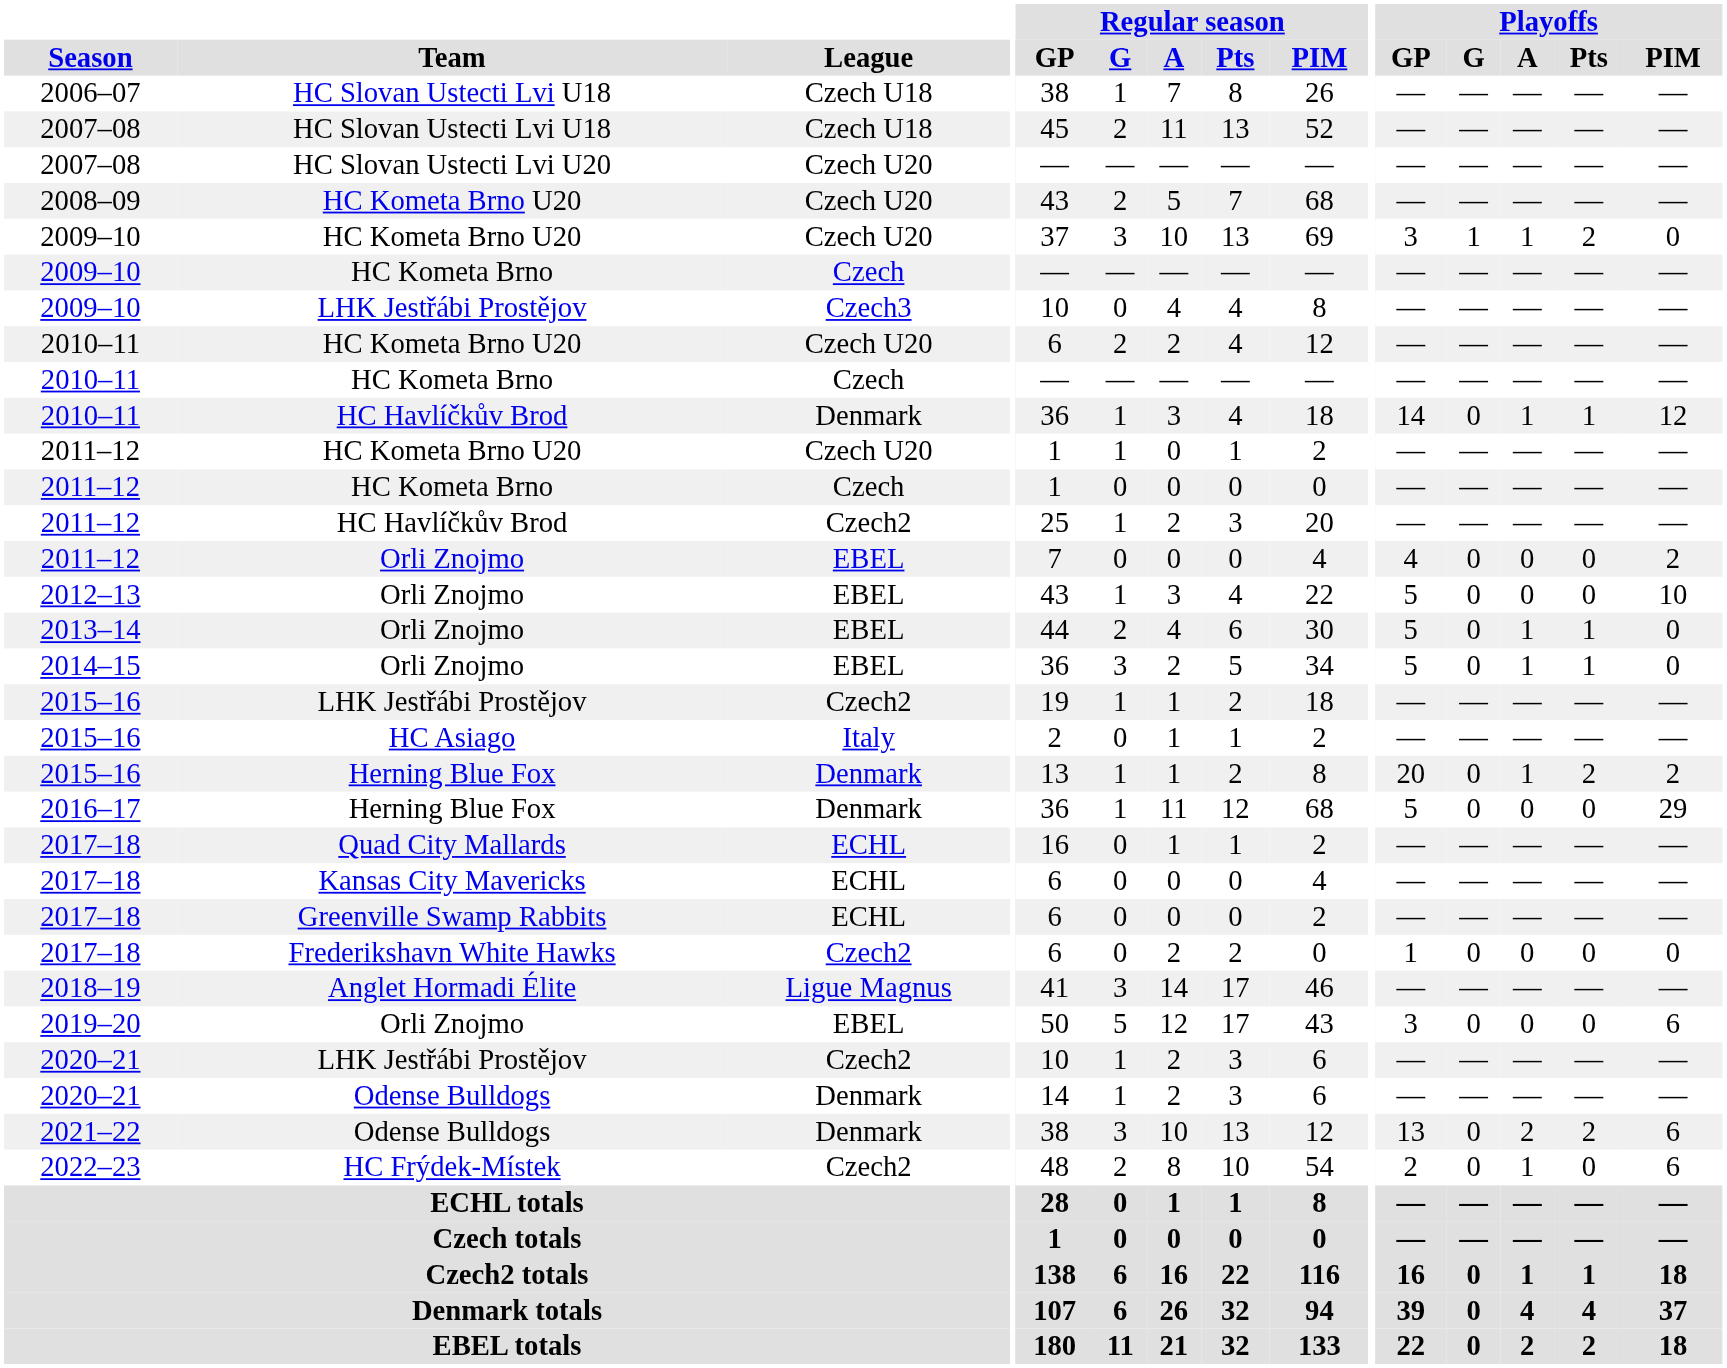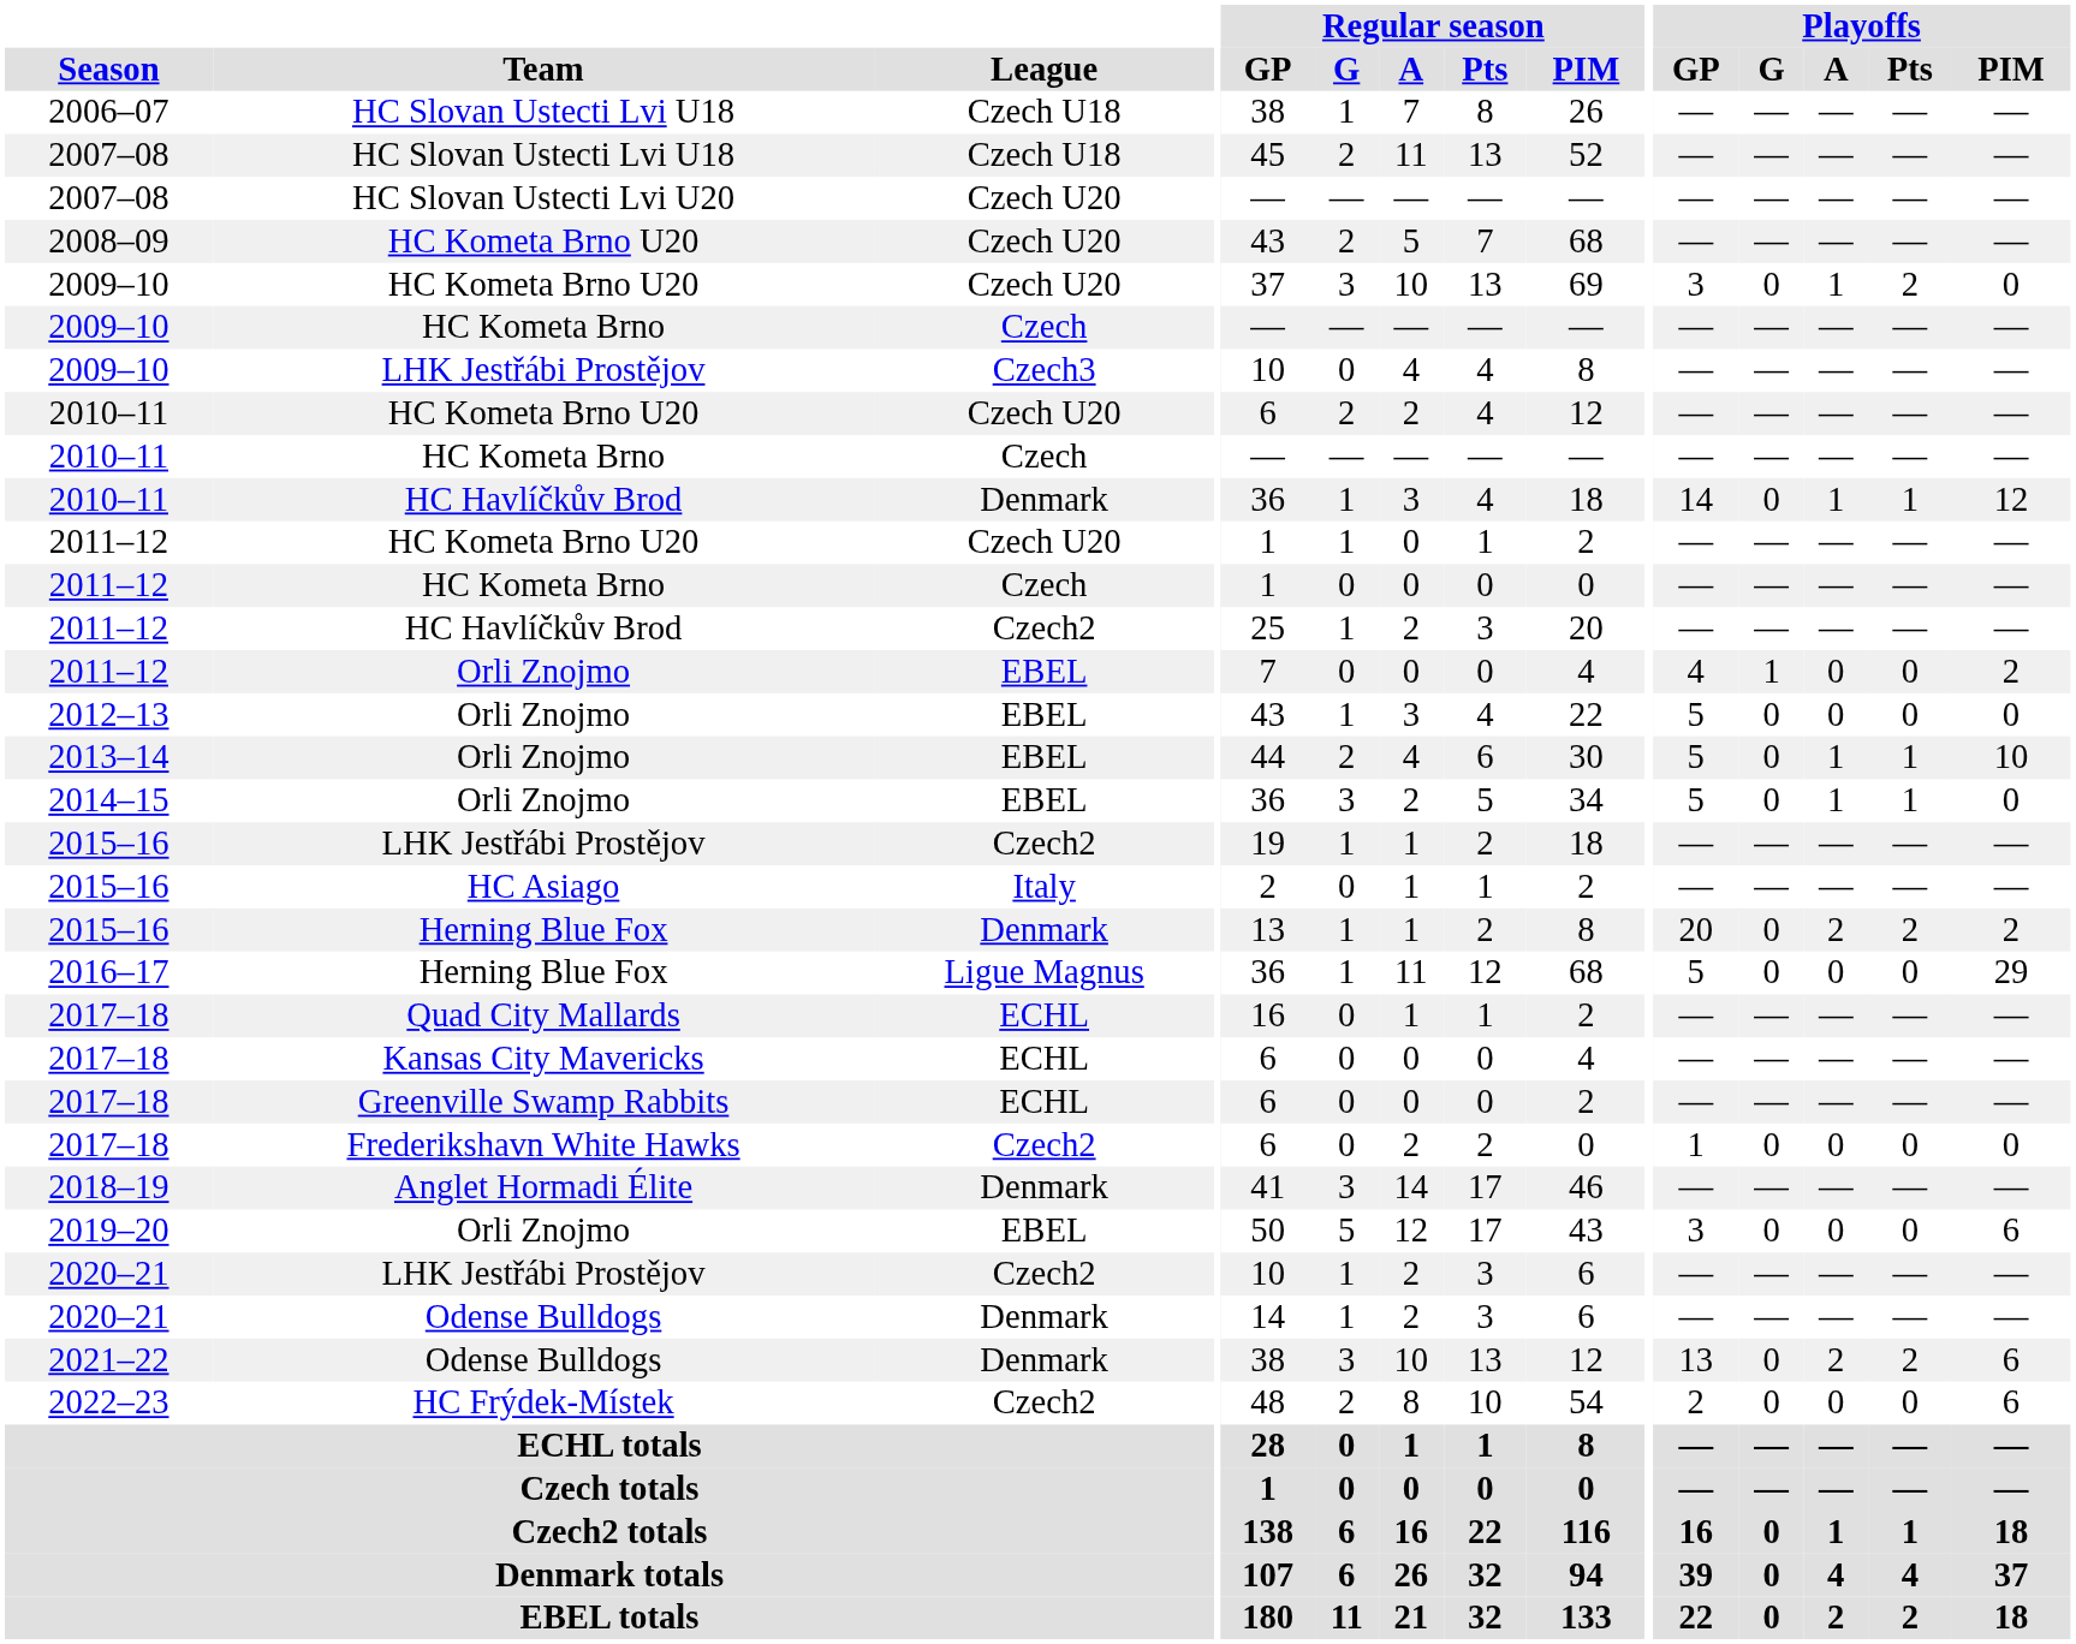 <table border="0" cellpadding="1" cellspacing="0" style="text-align:center; width:60em">
 <tr bgcolor="#e0e0e0">
 <th colspan="3" bgcolor="#ffffff"></th>
 <th rowspan="99" bgcolor="#ffffff"></th>
 <th colspan="5"><a href='#'>Regular season</a></th>
 <th rowspan="99" bgcolor="#ffffff"></th>
 <th colspan="5"><a href='#'>Playoffs</a></th>
 </tr>
 <tr bgcolor="#e0e0e0">
 <th><a href='#'>Season</a></th>
 <th>Team</th>
 <th>League</th>
 <th>GP</th>
 <th><a href='#'>G</a></th>
 <th><a href='#'>A</a></th>
 <th><a href='#'>Pts</a></th>
 <th><a href='#'>PIM</a></th>
 <th>GP</th>
 <th>G</th>
 <th>A</th>
 <th>Pts</th>
 <th>PIM</th>
 </tr>
 <tr>
 <td>2006–07</td>
 <td><a href='#'>HC Slovan Ustecti Lvi</a> U18</td>
 <td>Czech U18</td>
 <td>38</td>
 <td>1</td>
 <td>7</td>
 <td>8</td>
 <td>26</td>
 <td>—</td>
 <td>—</td>
 <td>—</td>
 <td>—</td>
 <td>—</td>
 </tr>
 <tr bgcolor="#f0f0f0">
 <td>2007–08</td>
 <td>HC Slovan Ustecti Lvi U18</td>
 <td>Czech U18</td>
 <td>45</td>
 <td>2</td>
 <td>11</td>
 <td>13</td>
 <td>52</td>
 <td>—</td>
 <td>—</td>
 <td>—</td>
 <td>—</td>
 <td>—</td>
 </tr>
 <tr>
 <td>2007–08</td>
 <td>HC Slovan Ustecti Lvi U20</td>
 <td>Czech U20</td>
 <td>—</td>
 <td>—</td>
 <td>—</td>
 <td>—</td>
 <td>—</td>
 <td>—</td>
 <td>—</td>
 <td>—</td>
 <td>—</td>
 <td>—</td>
 </tr>
 <tr bgcolor="#f0f0f0">
 <td>2008–09</td>
 <td><a href='#'>HC Kometa Brno</a> U20</td>
 <td>Czech U20</td>
 <td>43</td>
 <td>2</td>
 <td>5</td>
 <td>7</td>
 <td>68</td>
 <td>—</td>
 <td>—</td>
 <td>—</td>
 <td>—</td>
 <td>—</td>
 </tr>
 <tr>
 <td>2009–10</td>
 <td>HC Kometa Brno U20</td>
 <td>Czech U20</td>
 <td>37</td>
 <td>3</td>
 <td>10</td>
 <td>13</td>
 <td>69</td>
 <td>3</td>
-<td>1</td>
+<td>0</td>
 <td>1</td>
 <td>2</td>
 <td>0</td>
 </tr>
 <tr bgcolor="#f0f0f0">
 <td><a href='#'>2009–10</a></td>
 <td>HC Kometa Brno</td>
 <td><a href='#'>Czech</a></td>
 <td>—</td>
 <td>—</td>
 <td>—</td>
 <td>—</td>
 <td>—</td>
 <td>—</td>
 <td>—</td>
 <td>—</td>
 <td>—</td>
 <td>—</td>
 </tr>
 <tr>
 <td><a href='#'>2009–10</a></td>
 <td><a href='#'>LHK Jestřábi Prostějov</a></td>
 <td><a href='#'>Czech3</a></td>
 <td>10</td>
 <td>0</td>
 <td>4</td>
 <td>4</td>
 <td>8</td>
 <td>—</td>
 <td>—</td>
 <td>—</td>
 <td>—</td>
 <td>—</td>
 </tr>
 <tr bgcolor="#f0f0f0">
 <td>2010–11</td>
 <td>HC Kometa Brno U20</td>
 <td>Czech U20</td>
 <td>6</td>
 <td>2</td>
 <td>2</td>
 <td>4</td>
 <td>12</td>
 <td>—</td>
 <td>—</td>
 <td>—</td>
 <td>—</td>
 <td>—</td>
 </tr>
 <tr>
 <td><a href='#'>2010–11</a></td>
 <td>HC Kometa Brno</td>
 <td>Czech</td>
 <td>—</td>
 <td>—</td>
 <td>—</td>
 <td>—</td>
 <td>—</td>
 <td>—</td>
 <td>—</td>
 <td>—</td>
 <td>—</td>
 <td>—</td>
 </tr>
 <tr bgcolor="#f0f0f0">
 <td><a href='#'>2010–11</a></td>
 <td><a href='#'>HC Havlíčkův Brod</a></td>
 <td>Denmark</td>
 <td>36</td>
 <td>1</td>
 <td>3</td>
 <td>4</td>
 <td>18</td>
 <td>14</td>
 <td>0</td>
 <td>1</td>
 <td>1</td>
 <td>12</td>
 </tr>
 <tr>
 <td>2011–12</td>
 <td>HC Kometa Brno U20</td>
 <td>Czech U20</td>
 <td>1</td>
 <td>1</td>
 <td>0</td>
 <td>1</td>
 <td>2</td>
 <td>—</td>
 <td>—</td>
 <td>—</td>
 <td>—</td>
 <td>—</td>
 </tr>
 <tr bgcolor="#f0f0f0">
 <td><a href='#'>2011–12</a></td>
 <td>HC Kometa Brno</td>
 <td>Czech</td>
 <td>1</td>
 <td>0</td>
 <td>0</td>
 <td>0</td>
 <td>0</td>
 <td>—</td>
 <td>—</td>
 <td>—</td>
 <td>—</td>
 <td>—</td>
 </tr>
 <tr>
 <td><a href='#'>2011–12</a></td>
 <td>HC Havlíčkův Brod</td>
 <td>Czech2</td>
 <td>25</td>
 <td>1</td>
 <td>2</td>
 <td>3</td>
 <td>20</td>
 <td>—</td>
 <td>—</td>
 <td>—</td>
 <td>—</td>
 <td>—</td>
 </tr>
 <tr bgcolor="#f0f0f0">
 <td><a href='#'>2011–12</a></td>
 <td><a href='#'>Orli Znojmo</a></td>
 <td><a href='#'>EBEL</a></td>
 <td>7</td>
 <td>0</td>
 <td>0</td>
 <td>0</td>
 <td>4</td>
 <td>4</td>
-<td>0</td>
+<td>1</td>
 <td>0</td>
 <td>0</td>
 <td>2</td>
 </tr>
 <tr>
 <td><a href='#'>2012–13</a></td>
 <td>Orli Znojmo</td>
 <td>EBEL</td>
 <td>43</td>
 <td>1</td>
 <td>3</td>
 <td>4</td>
 <td>22</td>
 <td>5</td>
 <td>0</td>
 <td>0</td>
 <td>0</td>
-<td>10</td>
+<td>0</td>
 </tr>
 <tr bgcolor="#f0f0f0">
 <td><a href='#'>2013–14</a></td>
 <td>Orli Znojmo</td>
 <td>EBEL</td>
 <td>44</td>
 <td>2</td>
 <td>4</td>
 <td>6</td>
 <td>30</td>
 <td>5</td>
 <td>0</td>
 <td>1</td>
 <td>1</td>
-<td>0</td>
+<td>10</td>
 </tr>
 <tr>
 <td><a href='#'>2014–15</a></td>
 <td>Orli Znojmo</td>
 <td>EBEL</td>
 <td>36</td>
 <td>3</td>
 <td>2</td>
 <td>5</td>
 <td>34</td>
 <td>5</td>
 <td>0</td>
 <td>1</td>
 <td>1</td>
 <td>0</td>
 </tr>
 <tr bgcolor="#f0f0f0">
 <td><a href='#'>2015–16</a></td>
 <td>LHK Jestřábi Prostějov</td>
 <td>Czech2</td>
 <td>19</td>
 <td>1</td>
 <td>1</td>
 <td>2</td>
 <td>18</td>
 <td>—</td>
 <td>—</td>
 <td>—</td>
 <td>—</td>
 <td>—</td>
 </tr>
 <tr>
 <td><a href='#'>2015–16</a></td>
 <td><a href='#'>HC Asiago</a></td>
 <td><a href='#'>Italy</a></td>
 <td>2</td>
 <td>0</td>
 <td>1</td>
 <td>1</td>
 <td>2</td>
 <td>—</td>
 <td>—</td>
 <td>—</td>
 <td>—</td>
 <td>—</td>
 </tr>
 <tr bgcolor="#f0f0f0">
 <td><a href='#'>2015–16</a></td>
 <td><a href='#'>Herning Blue Fox</a></td>
 <td><a href='#'>Denmark</a></td>
 <td>13</td>
 <td>1</td>
 <td>1</td>
 <td>2</td>
 <td>8</td>
 <td>20</td>
 <td>0</td>
-<td>1</td>
+<td>2</td>
 <td>2</td>
 <td>2</td>
 </tr>
 <tr>
 <td><a href='#'>2016–17</a></td>
 <td>Herning Blue Fox</td>
-<td>Denmark</td>
+<td><a href='#'>Ligue Magnus</a></td>
 <td>36</td>
 <td>1</td>
 <td>11</td>
 <td>12</td>
 <td>68</td>
 <td>5</td>
 <td>0</td>
 <td>0</td>
 <td>0</td>
 <td>29</td>
 </tr>
 <tr bgcolor="#f0f0f0">
 <td><a href='#'>2017–18</a></td>
 <td><a href='#'>Quad City Mallards</a></td>
 <td><a href='#'>ECHL</a></td>
 <td>16</td>
 <td>0</td>
 <td>1</td>
 <td>1</td>
 <td>2</td>
 <td>—</td>
 <td>—</td>
 <td>—</td>
 <td>—</td>
 <td>—</td>
 </tr>
 <tr>
 <td><a href='#'>2017–18</a></td>
 <td><a href='#'>Kansas City Mavericks</a></td>
 <td>ECHL</td>
 <td>6</td>
 <td>0</td>
 <td>0</td>
 <td>0</td>
 <td>4</td>
 <td>—</td>
 <td>—</td>
 <td>—</td>
 <td>—</td>
 <td>—</td>
 </tr>
 <tr bgcolor="#f0f0f0">
 <td><a href='#'>2017–18</a></td>
 <td><a href='#'>Greenville Swamp Rabbits</a></td>
 <td>ECHL</td>
 <td>6</td>
 <td>0</td>
 <td>0</td>
 <td>0</td>
 <td>2</td>
 <td>—</td>
 <td>—</td>
 <td>—</td>
 <td>—</td>
 <td>—</td>
 </tr>
 <tr>
 <td><a href='#'>2017–18</a></td>
 <td><a href='#'>Frederikshavn White Hawks</a></td>
 <td><a href='#'>Czech2</a></td>
 <td>6</td>
 <td>0</td>
 <td>2</td>
 <td>2</td>
 <td>0</td>
 <td>1</td>
 <td>0</td>
 <td>0</td>
 <td>0</td>
 <td>0</td>
 </tr>
 <tr bgcolor="#f0f0f0">
 <td><a href='#'>2018–19</a></td>
 <td><a href='#'>Anglet Hormadi Élite</a></td>
-<td><a href='#'>Ligue Magnus</a></td>
+<td>Denmark</td>
 <td>41</td>
 <td>3</td>
 <td>14</td>
 <td>17</td>
 <td>46</td>
 <td>—</td>
 <td>—</td>
 <td>—</td>
 <td>—</td>
 <td>—</td>
 </tr>
 <tr>
 <td><a href='#'>2019–20</a></td>
 <td>Orli Znojmo</td>
 <td>EBEL</td>
 <td>50</td>
 <td>5</td>
 <td>12</td>
 <td>17</td>
 <td>43</td>
 <td>3</td>
 <td>0</td>
 <td>0</td>
 <td>0</td>
 <td>6</td>
 </tr>
 <tr bgcolor="#f0f0f0">
 <td><a href='#'>2020–21</a></td>
 <td>LHK Jestřábi Prostějov</td>
 <td>Czech2</td>
 <td>10</td>
 <td>1</td>
 <td>2</td>
 <td>3</td>
 <td>6</td>
 <td>—</td>
 <td>—</td>
 <td>—</td>
 <td>—</td>
 <td>—</td>
 </tr>
 <tr>
 <td><a href='#'>2020–21</a></td>
 <td><a href='#'>Odense Bulldogs</a></td>
 <td>Denmark</td>
 <td>14</td>
 <td>1</td>
 <td>2</td>
 <td>3</td>
 <td>6</td>
 <td>—</td>
 <td>—</td>
 <td>—</td>
 <td>—</td>
 <td>—</td>
 </tr>
 <tr bgcolor="#f0f0f0">
 <td><a href='#'>2021–22</a></td>
 <td>Odense Bulldogs</td>
 <td>Denmark</td>
 <td>38</td>
 <td>3</td>
 <td>10</td>
 <td>13</td>
 <td>12</td>
 <td>13</td>
 <td>0</td>
 <td>2</td>
 <td>2</td>
 <td>6</td>
 </tr>
 <tr>
 <td><a href='#'>2022–23</a></td>
 <td><a href='#'>HC Frýdek-Místek</a></td>
 <td>Czech2</td>
 <td>48</td>
 <td>2</td>
 <td>8</td>
 <td>10</td>
 <td>54</td>
 <td>2</td>
 <td>0</td>
-<td>1</td>
+<td>0</td>
 <td>0</td>
 <td>6</td>
 </tr>
 <tr>
 </tr>
 <tr ALIGN="center" bgcolor="#e0e0e0">
 <th colspan="3">ECHL totals</th>
 <th ALIGN="center">28</th>
 <th ALIGN="center">0</th>
 <th ALIGN="center">1</th>
 <th ALIGN="center">1</th>
 <th ALIGN="center">8</th>
 <th ALIGN="center">—</th>
 <th ALIGN="center">—</th>
 <th ALIGN="center">—</th>
 <th ALIGN="center">—</th>
 <th ALIGN="center">—</th>
 </tr>
 <tr>
 </tr>
 <tr ALIGN="center" bgcolor="#e0e0e0">
 <th colspan="3">Czech totals</th>
 <th ALIGN="center">1</th>
 <th ALIGN="center">0</th>
 <th ALIGN="center">0</th>
 <th ALIGN="center">0</th>
 <th ALIGN="center">0</th>
 <th ALIGN="center">—</th>
 <th ALIGN="center">—</th>
 <th ALIGN="center">—</th>
 <th ALIGN="center">—</th>
 <th ALIGN="center">—</th>
 </tr>
 <tr>
 </tr>
 <tr ALIGN="center" bgcolor="#e0e0e0">
 <th colspan="3">Czech2 totals</th>
 <th ALIGN="center">138</th>
 <th ALIGN="center">6</th>
 <th ALIGN="center">16</th>
 <th ALIGN="center">22</th>
 <th ALIGN="center">116</th>
 <th ALIGN="center">16</th>
 <th ALIGN="center">0</th>
 <th ALIGN="center">1</th>
 <th ALIGN="center">1</th>
 <th ALIGN="center">18</th>
 </tr>
 <tr>
 </tr>
 <tr ALIGN="center" bgcolor="#e0e0e0">
 <th colspan="3">Denmark totals</th>
 <th ALIGN="center">107</th>
 <th ALIGN="center">6</th>
 <th ALIGN="center">26</th>
 <th ALIGN="center">32</th>
 <th ALIGN="center">94</th>
 <th ALIGN="center">39</th>
 <th ALIGN="center">0</th>
 <th ALIGN="center">4</th>
 <th ALIGN="center">4</th>
 <th ALIGN="center">37</th>
 </tr>
 <tr>
 </tr>
 <tr ALIGN="center" bgcolor="#e0e0e0">
 <th colspan="3">EBEL totals</th>
 <th ALIGN="center">180</th>
 <th ALIGN="center">11</th>
 <th ALIGN="center">21</th>
 <th ALIGN="center">32</th>
 <th ALIGN="center">133</th>
 <th ALIGN="center">22</th>
 <th ALIGN="center">0</th>
 <th ALIGN="center">2</th>
 <th ALIGN="center">2</th>
 <th ALIGN="center">18</th>
 </tr>
 </table>
